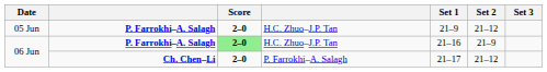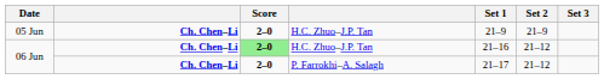 <table class="wikitable" style="text-align: center; font-size:90% ">
 <tr>
 <th width="60">Date</th>
 <th align="right" width="250"></th>
 <th width="60">Score</th>
 <th align="left" width="250"></th>
 <th width="50">Set 1</th>
 <th width="50">Set 2</th>
 <th width="50">Set 3</th>
 </tr>
 <tr>
 <td>05 Jun</td>
-<td align=right><strong><a href='#'>P. Farrokhi</a>–<a href='#'>A. Salagh</a> </strong></td>
+<td align=right><strong><a href='#'>Ch. Chen</a>–<a href='#'>Li</a> </strong></td>
 <td align=center><strong>2–0</strong></td>
 <td align=left> <a href='#'>H.C. Zhuo</a>–<a href='#'>J.P. Tan</a></td>
 <td>21–9</td>
-<td>21–12</td>
+<td>21–9</td>
 <td></td>
 </tr>
 <tr>
 <td rowspan=2>06 Jun</td>
-<td align=right><strong><a href='#'>P. Farrokhi</a>–<a href='#'>A. Salagh</a> </strong></td>
+<td align=right><strong><a href='#'>Ch. Chen</a>–<a href='#'>Li</a> </strong></td>
 <td align=center style="background: lightgreen;"><strong>2–0</strong></td>
 <td align=left> <a href='#'>H.C. Zhuo</a>–<a href='#'>J.P. Tan</a></td>
 <td>21–16</td>
-<td>21–9</td>
+<td>21–12</td>
 <td></td>
 </tr>
 <tr>
 <td align=right><strong><a href='#'>Ch. Chen</a>–<a href='#'>Li</a> </strong></td>
 <td align=center><strong>2–0</strong></td>
 <td align=left> <a href='#'>P. Farrokhi</a>–<a href='#'>A. Salagh</a></td>
 <td>21–17</td>
 <td>21–12</td>
 <td></td>
 </tr>
 </table>
